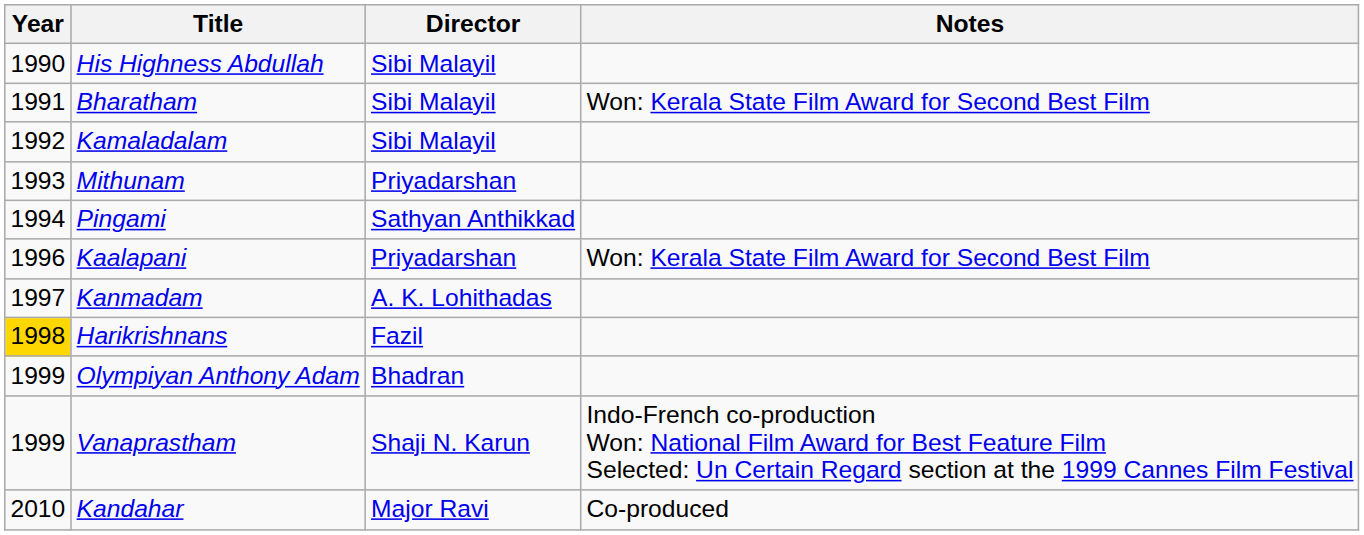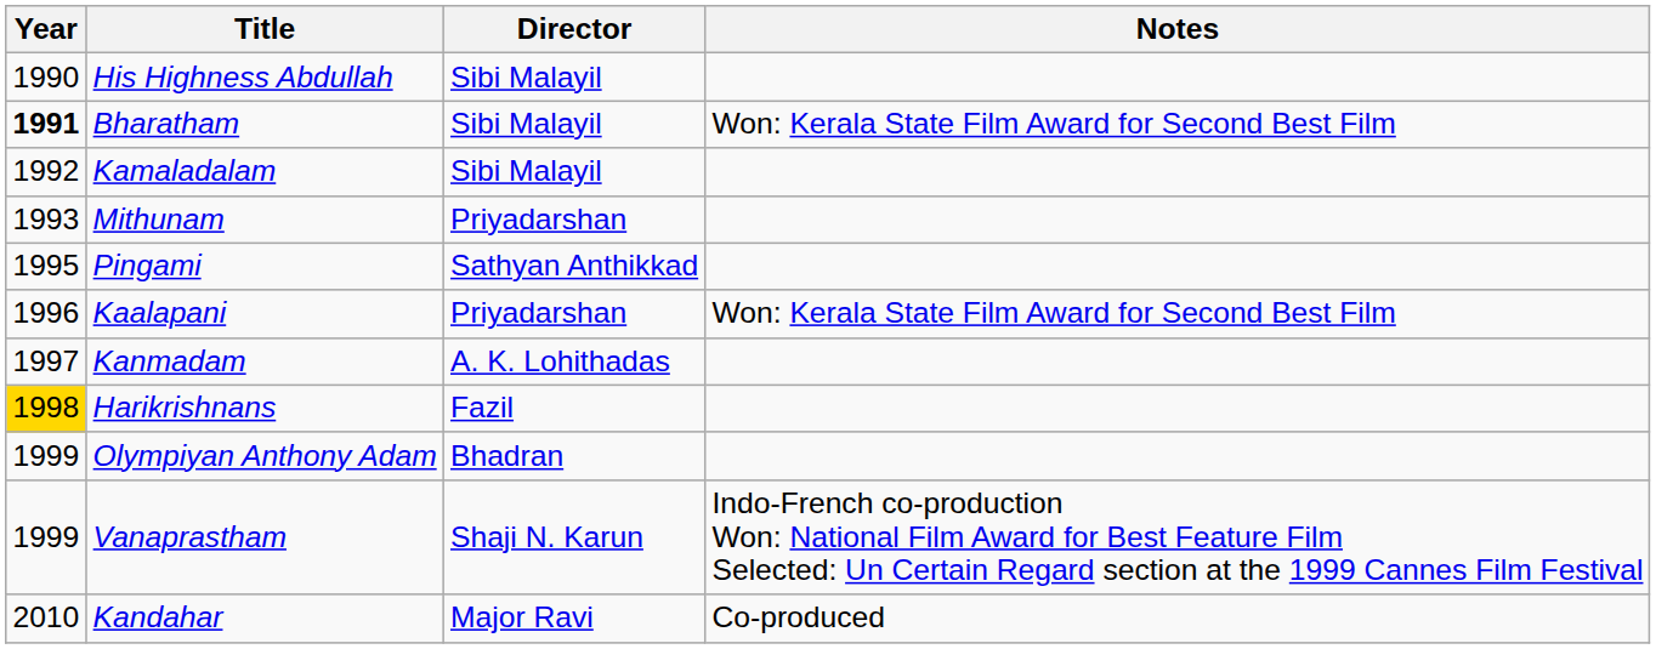 <table class="wikitable">
 <tr>
 <th>Year</th>
 <th>Title</th>
 <th>Director</th>
 <th>Notes</th>
 </tr>
 <tr>
 <td>1990</td>
 <td><em><a href='#'>His Highness Abdullah</a></em></td>
 <td><a href='#'>Sibi Malayil</a></td>
 <td></td>
 </tr>
 <tr>
-<td>1991</td>
+<td><strong>1991</strong></td>
 <td><em><a href='#'>Bharatham</a></em></td>
 <td><a href='#'>Sibi Malayil</a></td>
 <td>Won: <a href='#'>Kerala State Film Award for Second Best Film</a></td>
 </tr>
 <tr>
 <td>1992</td>
 <td><em><a href='#'>Kamaladalam</a></em></td>
 <td><a href='#'>Sibi Malayil</a></td>
 <td></td>
 </tr>
 <tr>
 <td>1993</td>
 <td><em><a href='#'>Mithunam</a></em></td>
 <td><a href='#'>Priyadarshan</a></td>
 <td></td>
 </tr>
 <tr>
-<td>1994</td>
+<td>1995</td>
 <td><em><a href='#'>Pingami</a></em></td>
 <td><a href='#'>Sathyan Anthikkad</a></td>
 <td></td>
 </tr>
 <tr>
 <td>1996</td>
 <td><em><a href='#'>Kaalapani</a></em></td>
 <td><a href='#'>Priyadarshan</a></td>
 <td>Won: <a href='#'>Kerala State Film Award for Second Best Film</a></td>
 </tr>
 <tr>
 <td>1997</td>
 <td><em><a href='#'>Kanmadam</a></em></td>
 <td><a href='#'>A. K. Lohithadas</a></td>
 <td></td>
 </tr>
 <tr>
 <td style="background: gold;">1998</td>
 <td><em><a href='#'>Harikrishnans</a></em></td>
 <td><a href='#'>Fazil</a></td>
 <td></td>
 </tr>
 <tr>
 <td>1999</td>
 <td><em><a href='#'>Olympiyan Anthony Adam</a></em></td>
 <td><a href='#'>Bhadran</a></td>
 <td></td>
 </tr>
 <tr>
 <td>1999</td>
 <td><em><a href='#'>Vanaprastham</a></em></td>
 <td><a href='#'>Shaji N. Karun</a></td>
 <td>Indo-French co-production<br>Won: <a href='#'>National Film Award for Best Feature Film</a><br>Selected: <a href='#'>Un Certain Regard</a> section at the <a href='#'>1999 Cannes Film Festival</a></td>
 </tr>
 <tr>
 <td>2010</td>
 <td><em><a href='#'>Kandahar</a></em></td>
 <td><a href='#'>Major Ravi</a></td>
 <td>Co-produced</td>
 </tr>
 </table>
